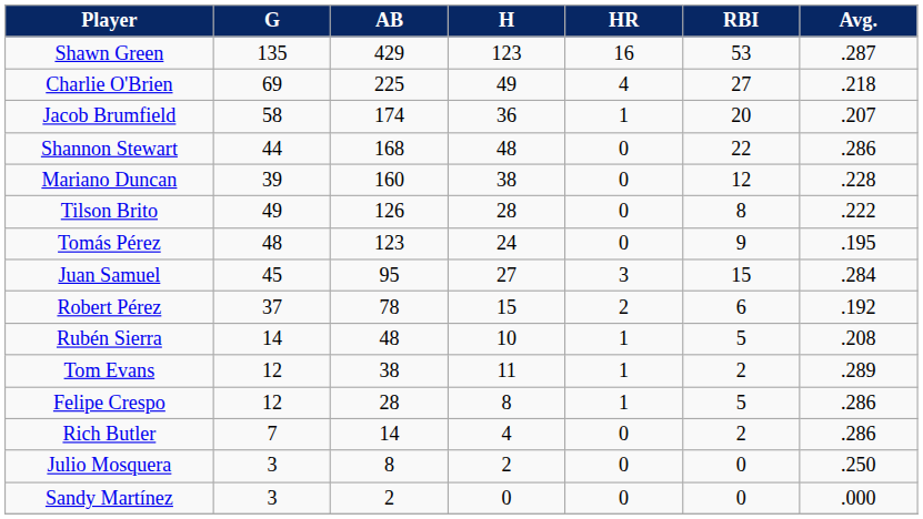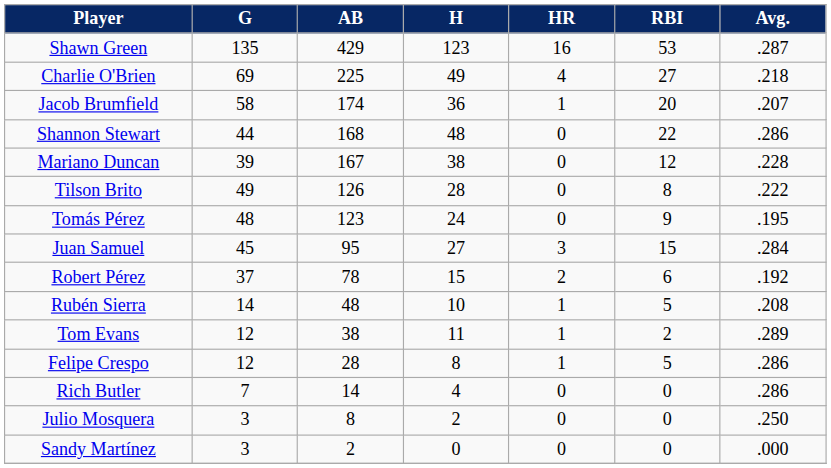 <table class="wikitable sortable">
 <tr>
 <th style="background:#072764;color:white;" width="16%">Player</th>
 <th style="background:#072764;color:white;" width="9%">G</th>
 <th style="background:#072764;color:white;" width="9%">AB</th>
 <th style="background:#072764;color:white;" width="9%">H</th>
 <th style="background:#072764;color:white;" width="9%">HR</th>
 <th style="background:#072764;color:white;" width="9%">RBI</th>
 <th style="background:#072764;color:white;" width="9%">Avg.</th>
 </tr>
 <tr align="center">
 <td><a href='#'>Shawn Green</a></td>
 <td>135</td>
 <td>429</td>
 <td>123</td>
 <td>16</td>
 <td>53</td>
 <td>.287</td>
 </tr>
 <tr align="center">
 <td><a href='#'>Charlie O'Brien</a></td>
 <td>69</td>
 <td>225</td>
 <td>49</td>
 <td>4</td>
 <td>27</td>
 <td>.218</td>
 </tr>
 <tr align="center">
 <td><a href='#'>Jacob Brumfield</a></td>
 <td>58</td>
 <td>174</td>
 <td>36</td>
 <td>1</td>
 <td>20</td>
 <td>.207</td>
 </tr>
 <tr align="center">
 <td><a href='#'>Shannon Stewart</a></td>
 <td>44</td>
 <td>168</td>
 <td>48</td>
 <td>0</td>
 <td>22</td>
 <td>.286</td>
 </tr>
 <tr align="center">
 <td><a href='#'>Mariano Duncan</a></td>
 <td>39</td>
-<td>160</td>
+<td>167</td>
 <td>38</td>
 <td>0</td>
 <td>12</td>
 <td>.228</td>
 </tr>
 <tr align="center">
 <td><a href='#'>Tilson Brito</a></td>
 <td>49</td>
 <td>126</td>
 <td>28</td>
 <td>0</td>
 <td>8</td>
 <td>.222</td>
 </tr>
 <tr align="center">
 <td><a href='#'>Tomás Pérez</a></td>
 <td>48</td>
 <td>123</td>
 <td>24</td>
 <td>0</td>
 <td>9</td>
 <td>.195</td>
 </tr>
 <tr align="center">
 <td><a href='#'>Juan Samuel</a></td>
 <td>45</td>
 <td>95</td>
 <td>27</td>
 <td>3</td>
 <td>15</td>
 <td>.284</td>
 </tr>
 <tr align="center">
 <td><a href='#'>Robert Pérez</a></td>
 <td>37</td>
 <td>78</td>
 <td>15</td>
 <td>2</td>
 <td>6</td>
 <td>.192</td>
 </tr>
 <tr align="center">
 <td><a href='#'>Rubén Sierra</a></td>
 <td>14</td>
 <td>48</td>
 <td>10</td>
 <td>1</td>
 <td>5</td>
 <td>.208</td>
 </tr>
 <tr align="center">
 <td><a href='#'>Tom Evans</a></td>
 <td>12</td>
 <td>38</td>
 <td>11</td>
 <td>1</td>
 <td>2</td>
 <td>.289</td>
 </tr>
 <tr align="center">
 <td><a href='#'>Felipe Crespo</a></td>
 <td>12</td>
 <td>28</td>
 <td>8</td>
 <td>1</td>
 <td>5</td>
 <td>.286</td>
 </tr>
 <tr align="center">
 <td><a href='#'>Rich Butler</a></td>
 <td>7</td>
 <td>14</td>
 <td>4</td>
 <td>0</td>
-<td>2</td>
+<td>0</td>
 <td>.286</td>
 </tr>
 <tr align="center">
 <td><a href='#'>Julio Mosquera</a></td>
 <td>3</td>
 <td>8</td>
 <td>2</td>
 <td>0</td>
 <td>0</td>
 <td>.250</td>
 </tr>
 <tr align="center">
 <td><a href='#'>Sandy Martínez</a></td>
 <td>3</td>
 <td>2</td>
 <td>0</td>
 <td>0</td>
 <td>0</td>
 <td>.000</td>
 </tr>
 <tr align="center">
 </tr>
 </table>
